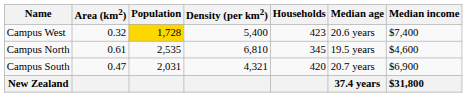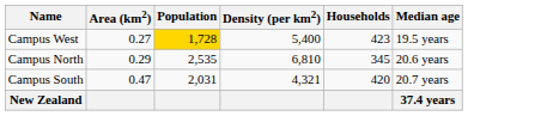 <table class="wikitable">
 <tr>
 <th>Name</th>
 <th>Area (km<sup>2</sup>)</th>
 <th>Population</th>
 <th>Density (per km<sup>2</sup>)</th>
 <th>Households</th>
 <th>Median age</th>
-<th>Median income</th>
 </tr>
 <tr>
 <td>Campus West</td>
-<td style="text-align:right;">0.32</td>
+<td style="text-align:right;">0.27</td>
 <td style="background: gold; text-align:right;">1,728</td>
 <td style="text-align:right;">5,400</td>
 <td style="text-align:right;">423</td>
-<td>20.6 years</td>
-<td>$7,400</td>
+<td>19.5 years</td>
 </tr>
 <tr>
 <td>Campus North</td>
-<td style="text-align:right;">0.61</td>
+<td style="text-align:right;">0.29</td>
 <td style="text-align:right;">2,535</td>
 <td style="text-align:right;">6,810</td>
 <td style="text-align:right;">345</td>
-<td>19.5 years</td>
-<td>$4,600</td>
+<td>20.6 years</td>
 </tr>
 <tr>
 <td>Campus South</td>
 <td style="text-align:right;">0.47</td>
 <td style="text-align:right;">2,031</td>
 <td style="text-align:right;">4,321</td>
 <td style="text-align:right;">420</td>
 <td>20.7 years</td>
-<td>$6,900</td>
 </tr>
 <tr>
 <th>New Zealand</th>
 <th></th>
 <th></th>
 <th></th>
 <th></th>
 <th>37.4 years</th>
-<th style="text-align:left;">$31,800</th>
 </tr>
 </table>
